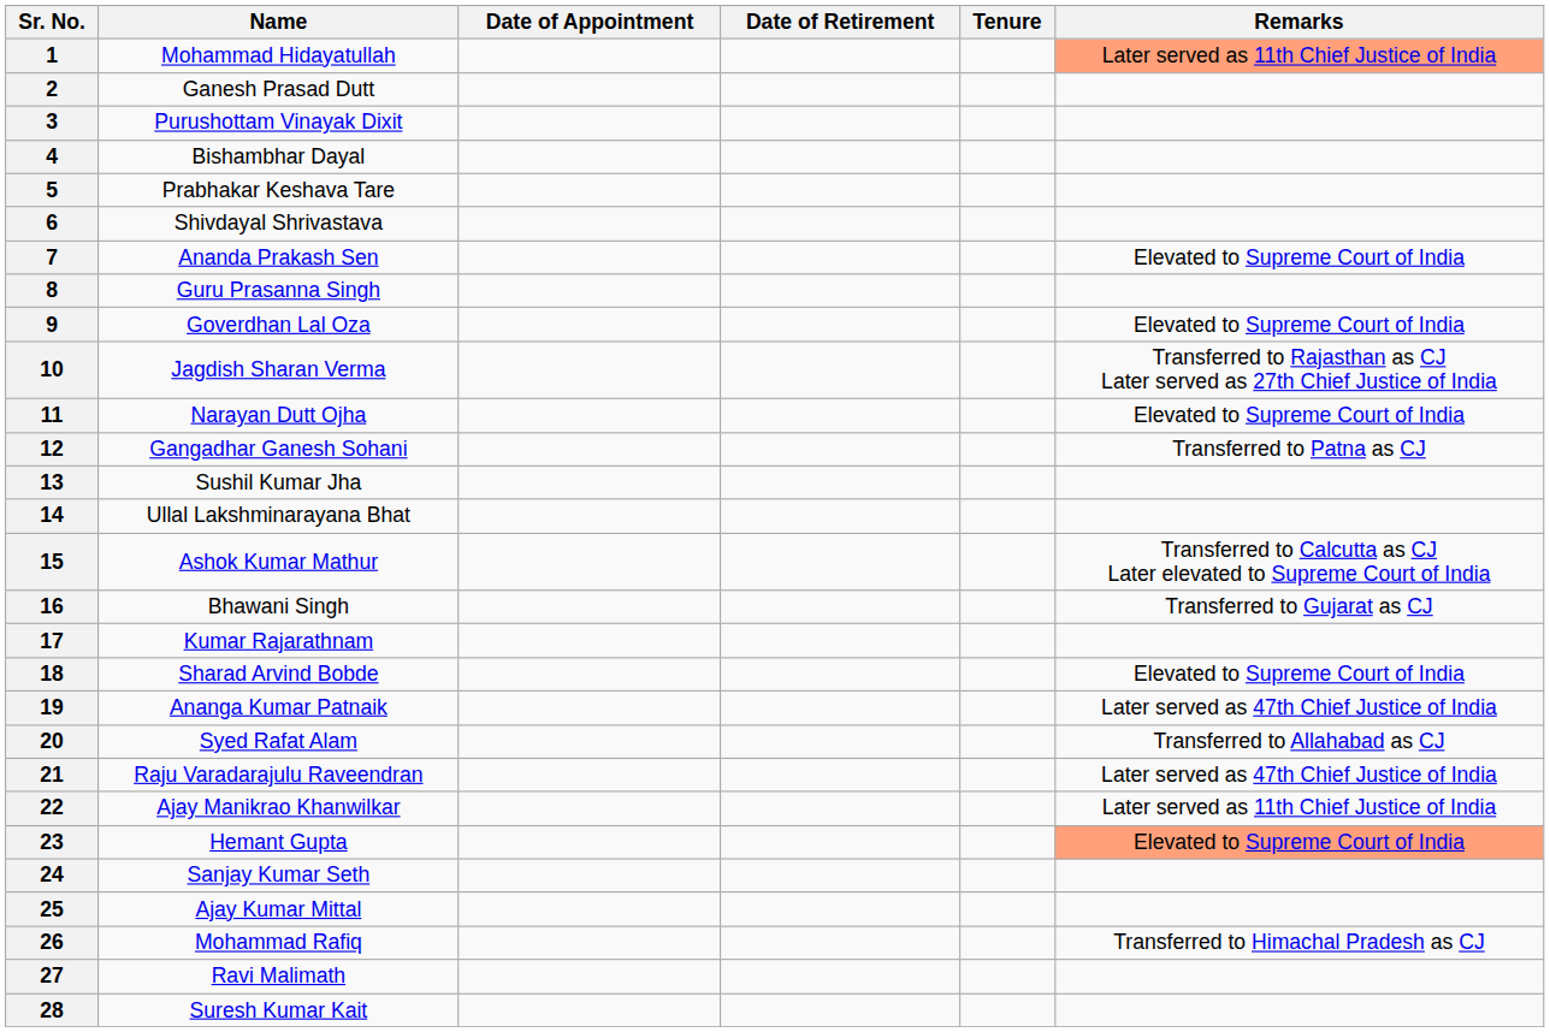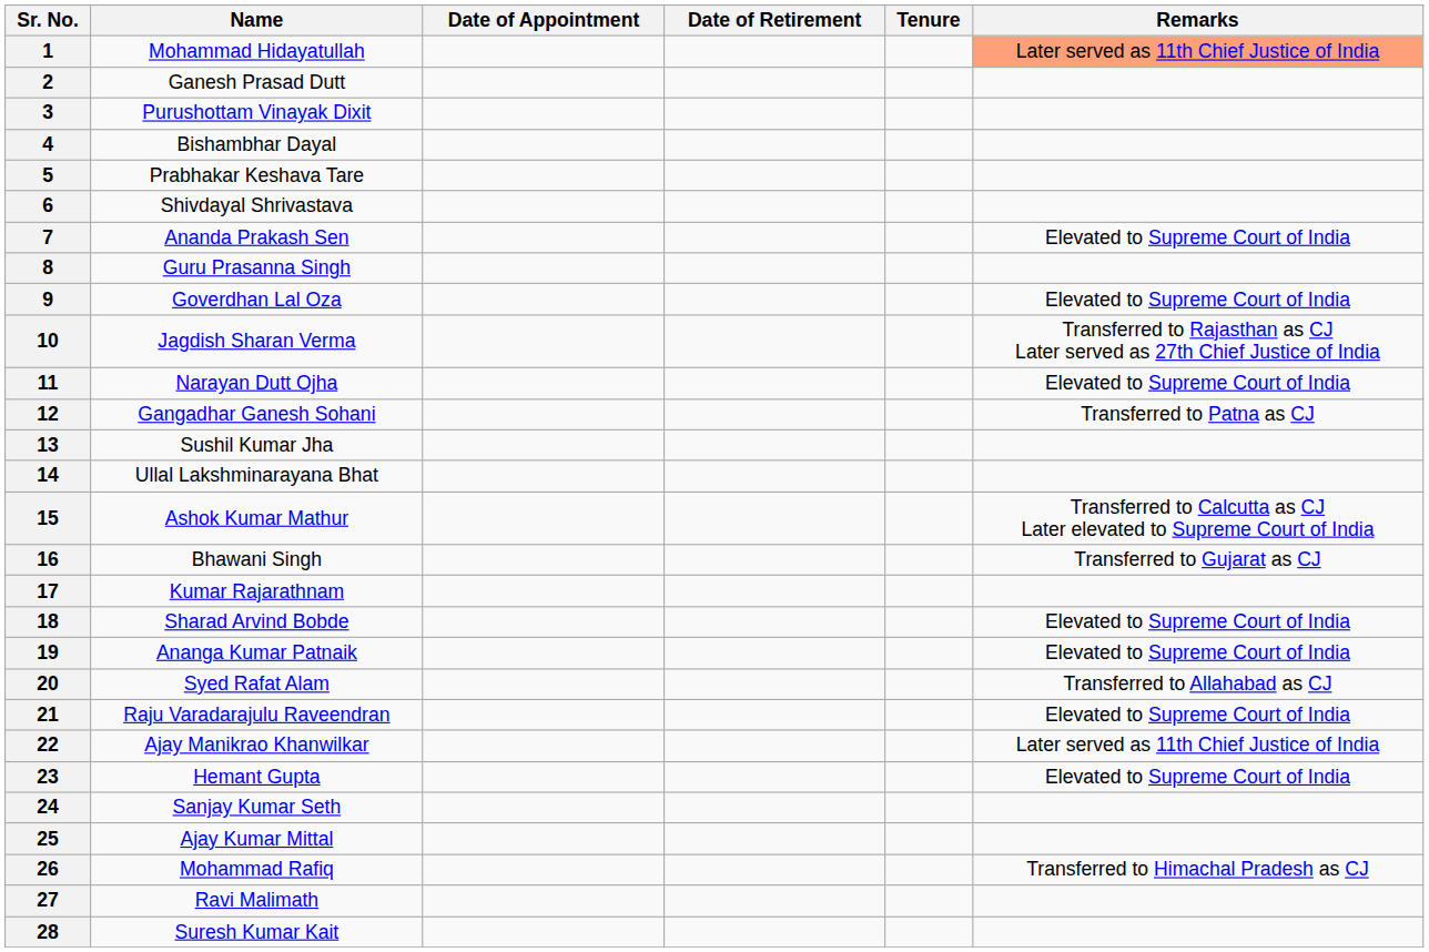 <table class="wikitable sortable" style="text-align:center" width="92%">
 <tr>
 <th>Sr. No.</th>
 <th>Name</th>
 <th>Date of Appointment</th>
 <th>Date of Retirement</th>
 <th>Tenure</th>
 <th>Remarks</th>
 </tr>
 <tr>
 <th>1</th>
 <td><a href='#'>Mohammad Hidayatullah</a></td>
 <td></td>
 <td></td>
 <td></td>
 <td style="background: lightsalmon;">Later served as <a href='#'>11th Chief Justice of India</a></td>
 </tr>
 <tr>
 <th>2</th>
 <td>Ganesh Prasad Dutt</td>
 <td></td>
 <td></td>
 <td></td>
 <td></td>
 </tr>
 <tr>
 <th>3</th>
 <td><a href='#'>Purushottam Vinayak Dixit</a></td>
 <td></td>
 <td></td>
 <td></td>
 <td></td>
 </tr>
 <tr>
 <th>4</th>
 <td>Bishambhar Dayal</td>
 <td></td>
 <td></td>
 <td></td>
 <td></td>
 </tr>
 <tr>
 <th>5</th>
 <td>Prabhakar Keshava Tare</td>
 <td></td>
 <td></td>
 <td></td>
 <td></td>
 </tr>
 <tr>
 <th>6</th>
 <td>Shivdayal Shrivastava</td>
 <td></td>
 <td></td>
 <td></td>
 <td></td>
 </tr>
 <tr>
 <th>7</th>
 <td><a href='#'>Ananda Prakash Sen</a></td>
 <td></td>
 <td></td>
 <td></td>
 <td>Elevated to <a href='#'>Supreme Court of India</a></td>
 </tr>
 <tr>
 <th>8</th>
 <td><a href='#'>Guru Prasanna Singh</a></td>
 <td></td>
 <td></td>
 <td></td>
 <td></td>
 </tr>
 <tr>
 <th>9</th>
 <td><a href='#'>Goverdhan Lal Oza</a></td>
 <td></td>
 <td></td>
 <td></td>
 <td>Elevated to <a href='#'>Supreme Court of India</a></td>
 </tr>
 <tr>
 <th>10</th>
 <td><a href='#'>Jagdish Sharan Verma</a></td>
 <td></td>
 <td></td>
 <td></td>
 <td>Transferred to <a href='#'>Rajasthan</a> as <a href='#'>CJ</a> <br>Later served as <a href='#'>27th Chief Justice of India</a></td>
 </tr>
 <tr>
 <th>11</th>
 <td><a href='#'>Narayan Dutt Ojha</a></td>
 <td></td>
 <td></td>
 <td></td>
 <td>Elevated to <a href='#'>Supreme Court of India</a></td>
 </tr>
 <tr>
 <th>12</th>
 <td><a href='#'>Gangadhar Ganesh Sohani</a></td>
 <td></td>
 <td></td>
 <td></td>
 <td>Transferred to <a href='#'>Patna</a> as <a href='#'>CJ</a></td>
 </tr>
 <tr>
 <th>13</th>
 <td>Sushil Kumar Jha</td>
 <td></td>
 <td></td>
 <td></td>
 <td></td>
 </tr>
 <tr>
 <th>14</th>
 <td>Ullal Lakshminarayana Bhat</td>
 <td></td>
 <td></td>
 <td></td>
 <td></td>
 </tr>
 <tr>
 <th>15</th>
 <td><a href='#'>Ashok Kumar Mathur</a></td>
 <td></td>
 <td></td>
 <td></td>
 <td>Transferred to <a href='#'>Calcutta</a> as <a href='#'>CJ</a> <br> Later elevated to <a href='#'>Supreme Court of India</a></td>
 </tr>
 <tr>
 <th>16</th>
 <td>Bhawani Singh</td>
 <td></td>
 <td></td>
 <td></td>
 <td>Transferred to <a href='#'>Gujarat</a> as <a href='#'>CJ</a></td>
 </tr>
 <tr>
 <th>17</th>
 <td><a href='#'>Kumar Rajarathnam</a></td>
 <td></td>
 <td></td>
 <td></td>
 <td></td>
 </tr>
 <tr>
 <th>18</th>
 <td><a href='#'>Sharad Arvind Bobde</a></td>
 <td></td>
 <td></td>
 <td></td>
 <td>Elevated to <a href='#'>Supreme Court of India</a></td>
 </tr>
 <tr>
 <th>19</th>
 <td><a href='#'>Ananga Kumar Patnaik</a></td>
 <td></td>
 <td></td>
 <td></td>
-<td>Later served as <a href='#'>47th Chief Justice of India</a></td>
+<td>Elevated to <a href='#'>Supreme Court of India</a></td>
 </tr>
 <tr>
 <th>20</th>
 <td><a href='#'>Syed Rafat Alam</a></td>
 <td></td>
 <td></td>
 <td></td>
 <td>Transferred to <a href='#'>Allahabad</a> as <a href='#'>CJ</a></td>
 </tr>
 <tr>
 <th>21</th>
 <td><a href='#'>Raju Varadarajulu Raveendran</a></td>
 <td></td>
 <td></td>
 <td></td>
-<td>Later served as <a href='#'>47th Chief Justice of India</a></td>
+<td>Elevated to <a href='#'>Supreme Court of India</a></td>
 </tr>
 <tr>
 <th>22</th>
 <td><a href='#'>Ajay Manikrao Khanwilkar</a></td>
 <td></td>
 <td></td>
 <td></td>
 <td>Later served as <a href='#'>11th Chief Justice of India</a></td>
 </tr>
 <tr>
 <th>23</th>
 <td><a href='#'>Hemant Gupta</a></td>
 <td></td>
 <td></td>
 <td></td>
-<td style="background: lightsalmon;">Elevated to <a href='#'>Supreme Court of India</a></td>
+<td>Elevated to <a href='#'>Supreme Court of India</a></td>
 </tr>
 <tr>
 <th>24</th>
 <td><a href='#'>Sanjay Kumar Seth</a></td>
 <td></td>
 <td></td>
 <td></td>
 <td></td>
 </tr>
 <tr>
 <th>25</th>
 <td><a href='#'>Ajay Kumar Mittal</a></td>
 <td></td>
 <td></td>
 <td></td>
 <td></td>
 </tr>
 <tr>
 <th>26</th>
 <td><a href='#'>Mohammad Rafiq</a></td>
 <td></td>
 <td></td>
 <td></td>
 <td>Transferred to <a href='#'>Himachal Pradesh</a> as <a href='#'>CJ</a></td>
 </tr>
 <tr>
 <th>27</th>
 <td><a href='#'>Ravi Malimath</a></td>
 <td></td>
 <td></td>
 <td></td>
 <td></td>
 </tr>
 <tr>
 <th>28</th>
 <td><a href='#'>Suresh Kumar Kait</a></td>
 <td></td>
 <td></td>
 <td></td>
 <td></td>
 </tr>
 </table>
